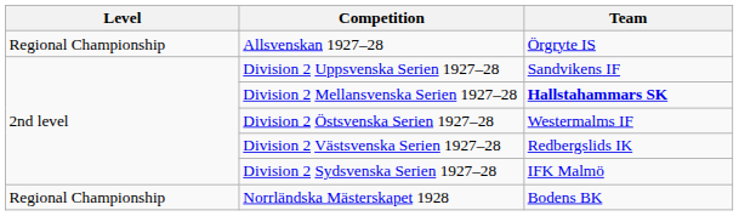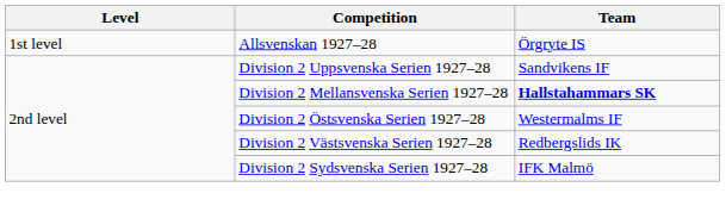 <table class="wikitable" style="text-align: left;">
 <tr>
 <th style="width: 225px;">Level</th>
 <th style="width: 275px;">Competition</th>
 <th style="width: 200px;">Team</th>
 </tr>
 <tr>
-<td>Regional Championship</td>
+<td>1st level</td>
 <td><a href='#'>Allsvenskan</a> 1927–28</td>
 <td><a href='#'>Örgryte IS</a></td>
 </tr>
 <tr>
 <td rowspan=5>2nd level</td>
 <td><a href='#'>Division 2</a> <a href='#'>Uppsvenska Serien</a> 1927–28</td>
 <td><a href='#'>Sandvikens IF</a></td>
 </tr>
 <tr>
 <td><a href='#'>Division 2</a> <a href='#'>Mellansvenska Serien</a> 1927–28</td>
 <td><strong><a href='#'>Hallstahammars SK</a></strong></td>
 </tr>
 <tr>
 <td><a href='#'>Division 2</a> <a href='#'>Östsvenska Serien</a> 1927–28</td>
 <td><a href='#'>Westermalms IF</a></td>
 </tr>
 <tr>
 <td><a href='#'>Division 2</a> <a href='#'>Västsvenska Serien</a> 1927–28</td>
 <td><a href='#'>Redbergslids IK</a></td>
 </tr>
 <tr>
 <td><a href='#'>Division 2</a> <a href='#'>Sydsvenska Serien</a> 1927–28</td>
 <td><a href='#'>IFK Malmö</a></td>
 </tr>
-<tr>
-<td>Regional Championship</td>
-<td><a href='#'>Norrländska Mästerskapet</a> 1928</td>
-<td><a href='#'>Bodens BK</a></td>
-</tr>
 </table>
